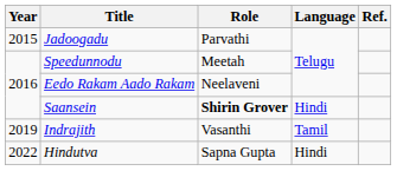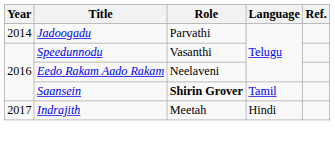 <table class="wikitable sortable plainrowheaders">
 <tr style="text-align:center;">
 <th scope="col">Year</th>
 <th scope="col">Title</th>
 <th scope="col">Role</th>
 <th scope="col">Language</th>
 <th class="unsortable" scope="col">Ref.</th>
 </tr>
 <tr>
-<td>2015</td>
+<td>2014</td>
 <td><em><a href='#'>Jadoogadu</a></em></td>
 <td>Parvathi</td>
 <td rowspan="3"><a href='#'>Telugu</a></td>
 <td></td>
 </tr>
 <tr>
 <td rowspan="3">2016</td>
 <td><em><a href='#'>Speedunnodu</a></em></td>
-<td>Meetah</td>
+<td>Vasanthi</td>
 <td></td>
 </tr>
 <tr>
 <td><em><a href='#'>Eedo Rakam Aado Rakam</a></em></td>
 <td>Neelaveni</td>
 <td></td>
 </tr>
 <tr>
 <td><em><a href='#'>Saansein</a></em></td>
 <td><strong>Shirin Grover</strong></td>
-<td><a href='#'>Hindi</a></td>
-<td></td>
-</tr>
-<tr>
-<td>2019</td>
-<td><em><a href='#'>Indrajith</a></em></td>
-<td>Vasanthi</td>
 <td><a href='#'>Tamil</a></td>
 <td></td>
 </tr>
 <tr>
-<td>2022</td>
-<td><em>Hindutva</em></td>
-<td>Sapna Gupta</td>
+<td>2017</td>
+<td><em><a href='#'>Indrajith</a></em></td>
+<td>Meetah</td>
 <td>Hindi</td>
 <td></td>
 </tr>
 </table>
